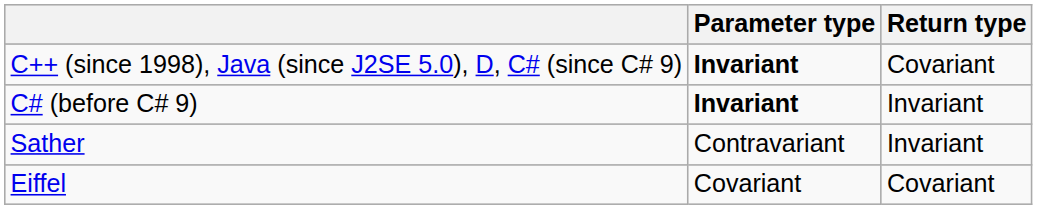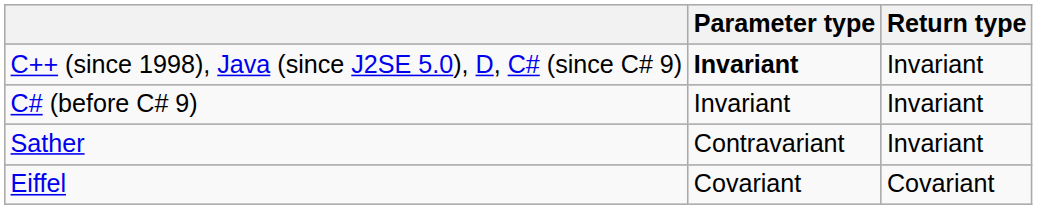 <table class="wikitable" border="1">
 <tr>
 <th></th>
 <th>Parameter type</th>
 <th>Return type</th>
 </tr>
 <tr>
 <td><a href='#'>C++</a> (since 1998), <a href='#'>Java</a> (since <a href='#'>J2SE 5.0</a>), <a href='#'>D</a>, <a href='#'>C#</a> (since C# 9)</td>
 <td><strong>Invariant</strong></td>
-<td>Covariant</td>
+<td>Invariant</td>
 </tr>
 <tr>
 <td><a href='#'>C#</a> (before C# 9)</td>
-<td><strong>Invariant</strong></td>
+<td>Invariant</td>
 <td>Invariant</td>
 </tr>
 <tr>
 <td><a href='#'>Sather</a></td>
 <td>Contravariant</td>
 <td>Invariant</td>
 </tr>
 <tr>
 <td><a href='#'>Eiffel</a></td>
 <td>Covariant</td>
 <td>Covariant</td>
 </tr>
 </table>
